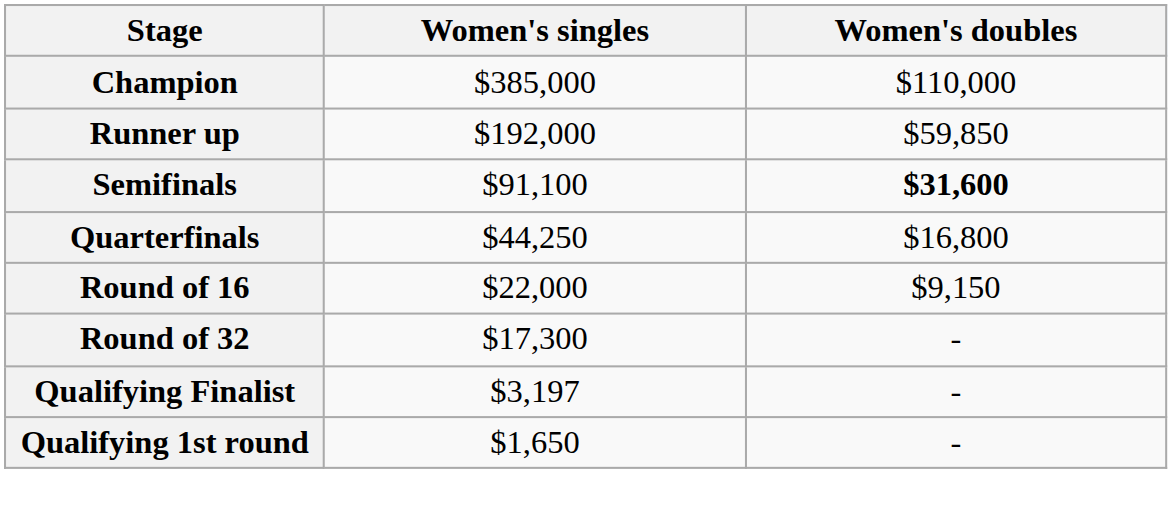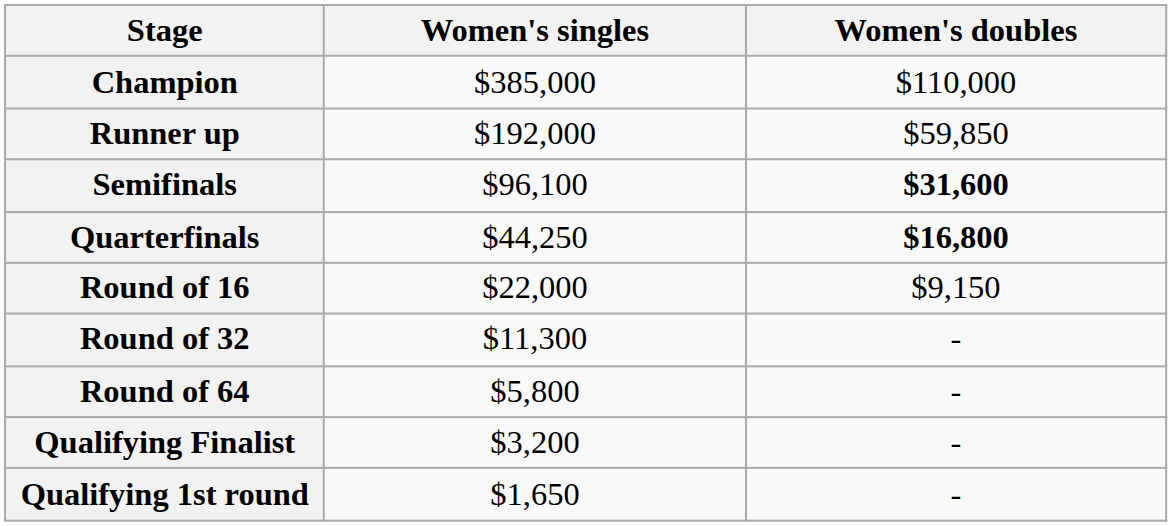 <table class="wikitable">
 <tr style="background:#d1e4fd;">
 <th width=150>Stage</th>
 <th width=200>Women's singles</th>
 <th width=200>Women's doubles</th>
 </tr>
 <tr style="text-align:center;">
 <th>Champion</th>
 <td>$385,000</td>
 <td>$110,000</td>
 </tr>
 <tr style="text-align:center;">
 <th>Runner up</th>
 <td>$192,000</td>
 <td>$59,850</td>
 </tr>
 <tr style="text-align:center;">
 <th>Semifinals</th>
-<td>$91,100</td>
+<td>$96,100</td>
 <td><strong>$31,600</strong></td>
 </tr>
 <tr style="text-align:center;">
 <th>Quarterfinals</th>
 <td>$44,250</td>
-<td>$16,800</td>
+<td><strong>$16,800</strong></td>
 </tr>
 <tr style="text-align:center;">
 <th>Round of 16</th>
 <td>$22,000</td>
 <td>$9,150</td>
 </tr>
 <tr style="text-align:center;">
 <th>Round of 32</th>
-<td>$17,300</td>
+<td>$11,300</td>
+<td>-</td>
+</tr>
+<tr style="text-align:center;">
+<th>Round of 64</th>
+<td>$5,800</td>
 <td>-</td>
 </tr>
 <tr style="text-align:center;">
 <th>Qualifying Finalist</th>
-<td>$3,197</td>
+<td>$3,200</td>
 <td>-</td>
 </tr>
 <tr style="text-align:center;">
 <th>Qualifying 1st round</th>
 <td>$1,650</td>
 <td>-</td>
 </tr>
 </table>
